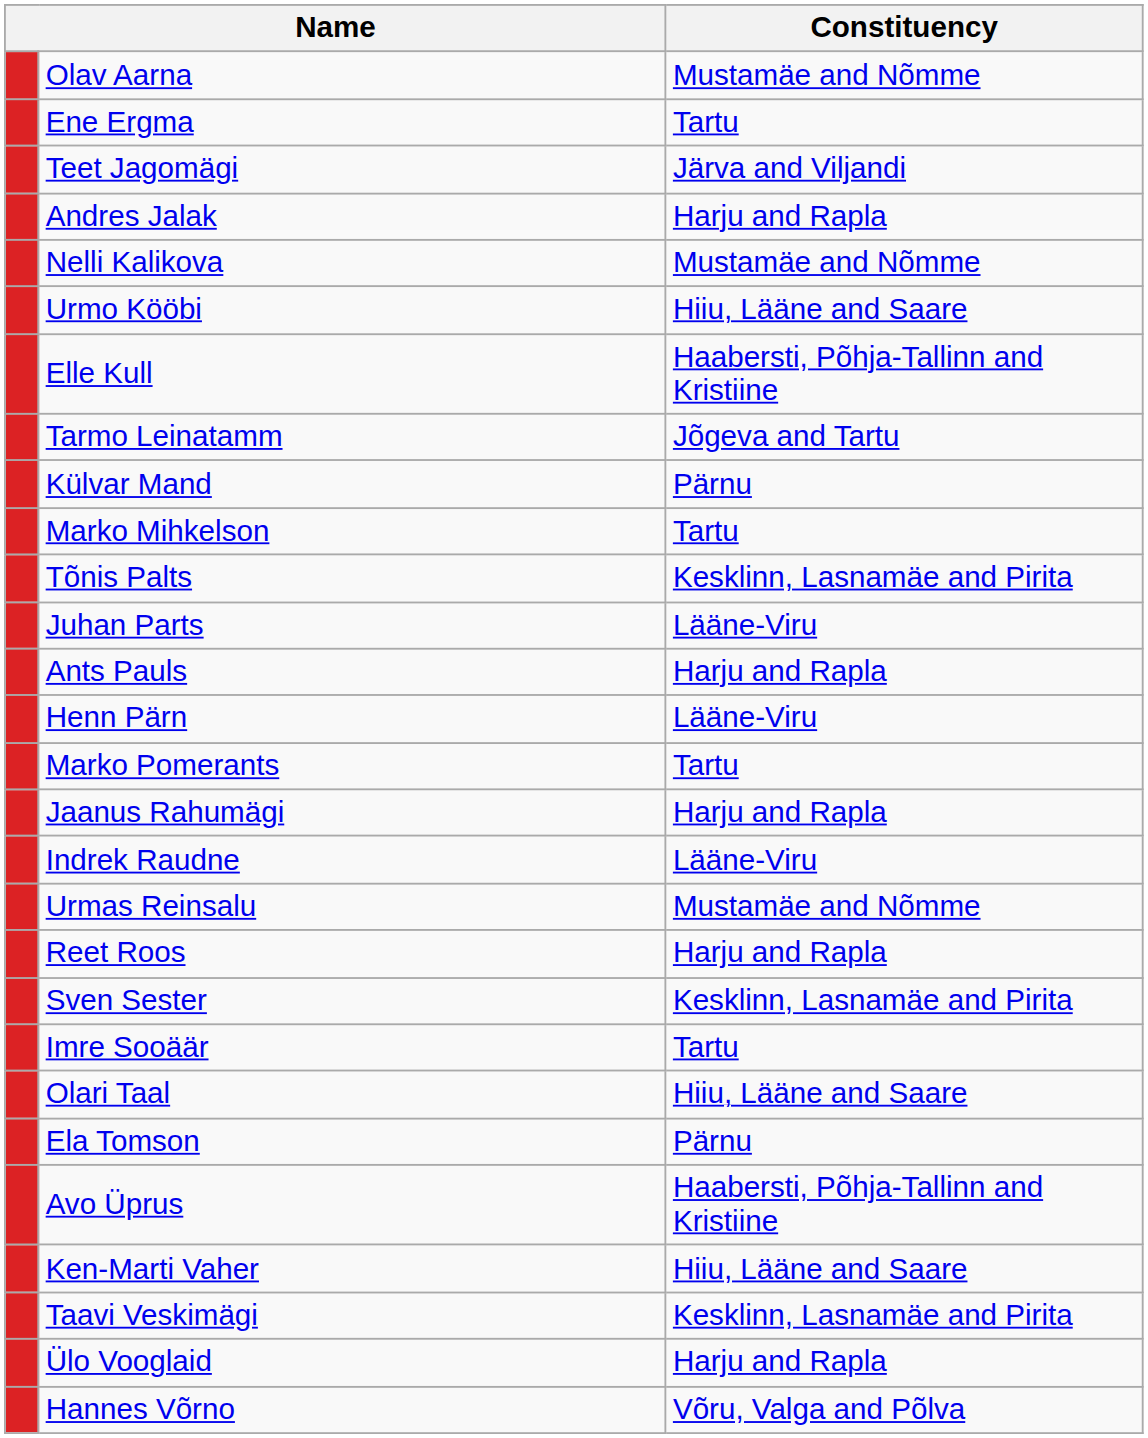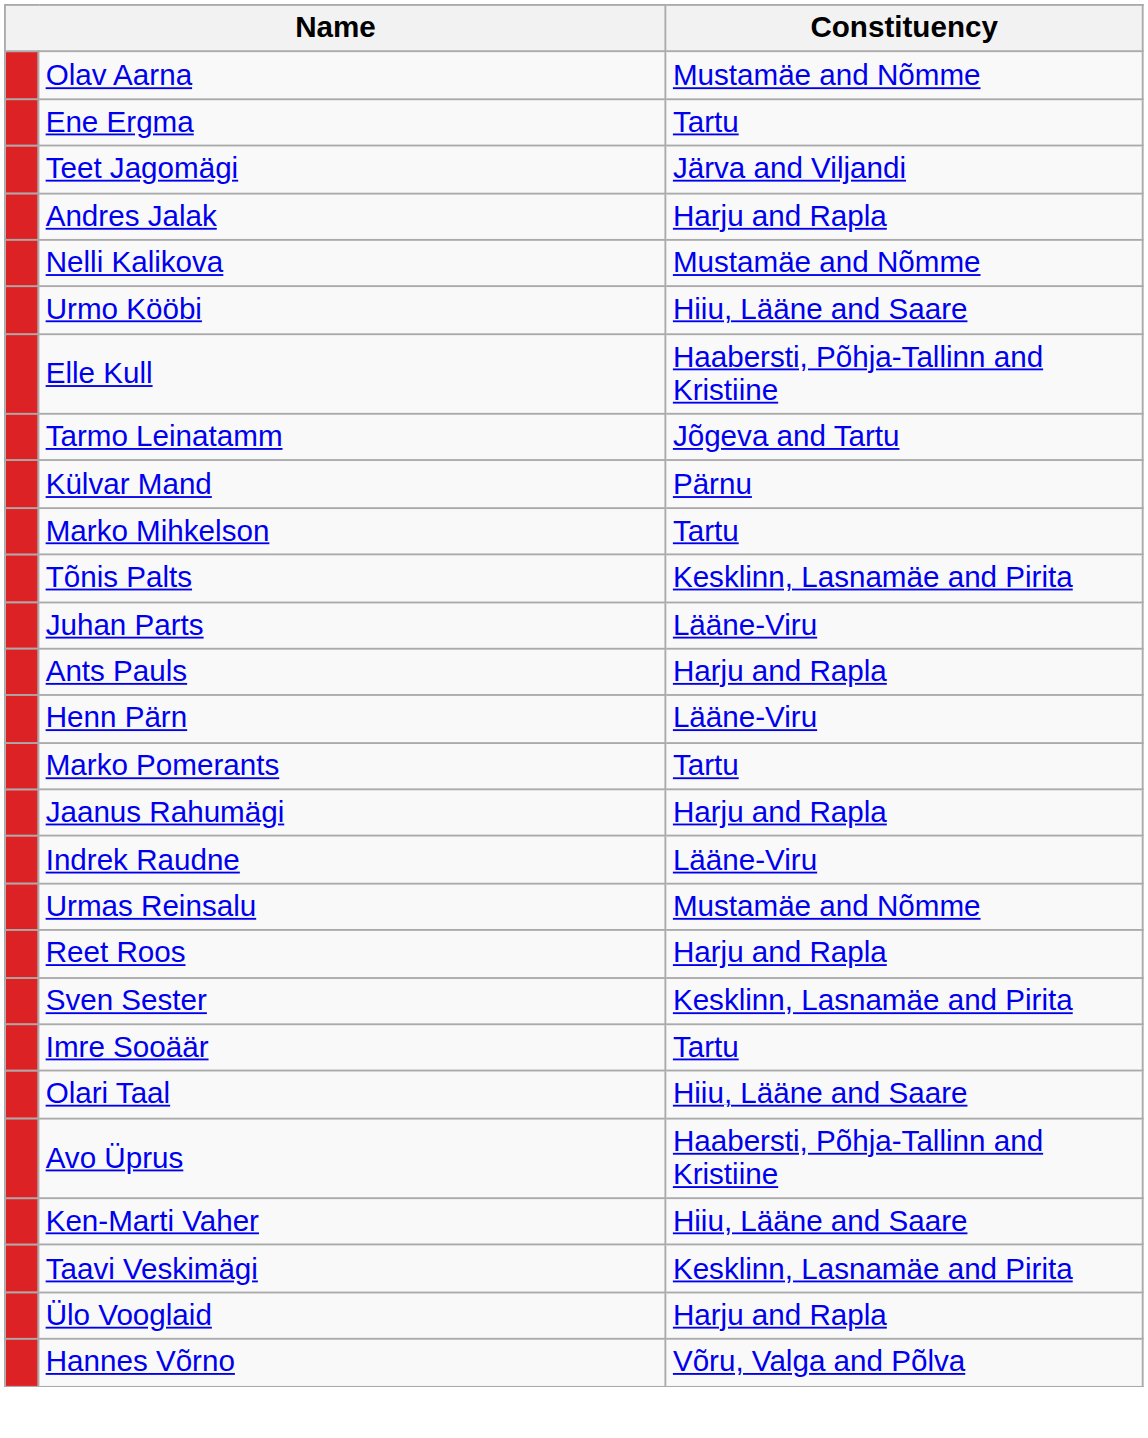 <table class="wikitable collapsible collapsed">
 <tr>
 <th colspan=2 width=350>Name</th>
 <th width=250>Constituency</th>
 </tr>
 <tr>
 <td style="background-color:#dc2224"></td>
 <td><a href='#'>Olav Aarna</a></td>
 <td><a href='#'>Mustamäe and Nõmme</a></td>
 </tr>
 <tr>
 <td style="background-color:#dc2224"></td>
 <td><a href='#'>Ene Ergma</a></td>
 <td><a href='#'>Tartu</a></td>
 </tr>
 <tr>
 <td style="background-color:#dc2224"></td>
 <td><a href='#'>Teet Jagomägi</a></td>
 <td><a href='#'>Järva and Viljandi</a></td>
 </tr>
 <tr>
 <td style="background-color:#dc2224"></td>
 <td><a href='#'>Andres Jalak</a></td>
 <td><a href='#'>Harju and Rapla</a></td>
 </tr>
 <tr>
 <td style="background-color:#dc2224"></td>
 <td><a href='#'>Nelli Kalikova</a></td>
 <td><a href='#'>Mustamäe and Nõmme</a></td>
 </tr>
 <tr>
 <td style="background-color:#dc2224"></td>
 <td><a href='#'>Urmo Kööbi</a></td>
 <td><a href='#'>Hiiu, Lääne and Saare</a></td>
 </tr>
 <tr>
 <td style="background-color:#dc2224"></td>
 <td><a href='#'>Elle Kull</a></td>
 <td><a href='#'>Haabersti, Põhja-Tallinn and Kristiine</a></td>
 </tr>
 <tr>
 <td style="background-color:#dc2224"></td>
 <td><a href='#'>Tarmo Leinatamm</a></td>
 <td><a href='#'>Jõgeva and Tartu</a></td>
 </tr>
 <tr>
 <td style="background-color:#dc2224"></td>
 <td><a href='#'>Külvar Mand</a></td>
 <td><a href='#'>Pärnu</a></td>
 </tr>
 <tr>
 <td style="background-color:#dc2224"></td>
 <td><a href='#'>Marko Mihkelson</a></td>
 <td><a href='#'>Tartu</a></td>
 </tr>
 <tr>
 <td style="background-color:#dc2224"></td>
 <td><a href='#'>Tõnis Palts</a></td>
 <td><a href='#'>Kesklinn, Lasnamäe and Pirita</a></td>
 </tr>
 <tr>
 <td style="background-color:#dc2224"></td>
 <td><a href='#'>Juhan Parts</a></td>
 <td><a href='#'>Lääne-Viru</a></td>
 </tr>
 <tr>
 <td style="background-color:#dc2224"></td>
 <td><a href='#'>Ants Pauls</a></td>
 <td><a href='#'>Harju and Rapla</a></td>
 </tr>
 <tr>
 <td style="background-color:#dc2224"></td>
 <td><a href='#'>Henn Pärn</a></td>
 <td><a href='#'>Lääne-Viru</a></td>
 </tr>
 <tr>
 <td style="background-color:#dc2224"></td>
 <td><a href='#'>Marko Pomerants</a></td>
 <td><a href='#'>Tartu</a></td>
 </tr>
 <tr>
 <td style="background-color:#dc2224"></td>
 <td><a href='#'>Jaanus Rahumägi</a></td>
 <td><a href='#'>Harju and Rapla</a></td>
 </tr>
 <tr>
 <td style="background-color:#dc2224"></td>
 <td><a href='#'>Indrek Raudne</a></td>
 <td><a href='#'>Lääne-Viru</a></td>
 </tr>
 <tr>
 <td style="background-color:#dc2224"></td>
 <td><a href='#'>Urmas Reinsalu</a></td>
 <td><a href='#'>Mustamäe and Nõmme</a></td>
 </tr>
 <tr>
 <td style="background-color:#dc2224"></td>
 <td><a href='#'>Reet Roos</a></td>
 <td><a href='#'>Harju and Rapla</a></td>
 </tr>
 <tr>
 <td style="background-color:#dc2224"></td>
 <td><a href='#'>Sven Sester</a></td>
 <td><a href='#'>Kesklinn, Lasnamäe and Pirita</a></td>
 </tr>
 <tr>
 <td style="background-color:#dc2224"></td>
 <td><a href='#'>Imre Sooäär</a></td>
 <td><a href='#'>Tartu</a></td>
 </tr>
 <tr>
 <td style="background-color:#dc2224"></td>
 <td><a href='#'>Olari Taal</a></td>
 <td><a href='#'>Hiiu, Lääne and Saare</a></td>
 </tr>
 <tr>
 <td style="background-color:#dc2224"></td>
-<td><a href='#'>Ela Tomson</a></td>
-<td><a href='#'>Pärnu</a></td>
-</tr>
-<tr>
-<td style="background-color:#dc2224"></td>
 <td><a href='#'>Avo Üprus</a></td>
 <td><a href='#'>Haabersti, Põhja-Tallinn and Kristiine</a></td>
 </tr>
 <tr>
 <td style="background-color:#dc2224"></td>
 <td><a href='#'>Ken-Marti Vaher</a></td>
 <td><a href='#'>Hiiu, Lääne and Saare</a></td>
 </tr>
 <tr>
 <td style="background-color:#dc2224"></td>
 <td><a href='#'>Taavi Veskimägi</a></td>
 <td><a href='#'>Kesklinn, Lasnamäe and Pirita</a></td>
 </tr>
 <tr>
 <td style="background-color:#dc2224"></td>
 <td><a href='#'>Ülo Vooglaid</a></td>
 <td><a href='#'>Harju and Rapla</a></td>
 </tr>
 <tr>
 <td style="background-color:#dc2224"></td>
 <td><a href='#'>Hannes Võrno</a></td>
 <td><a href='#'>Võru, Valga and Põlva</a></td>
 </tr>
 </table>
